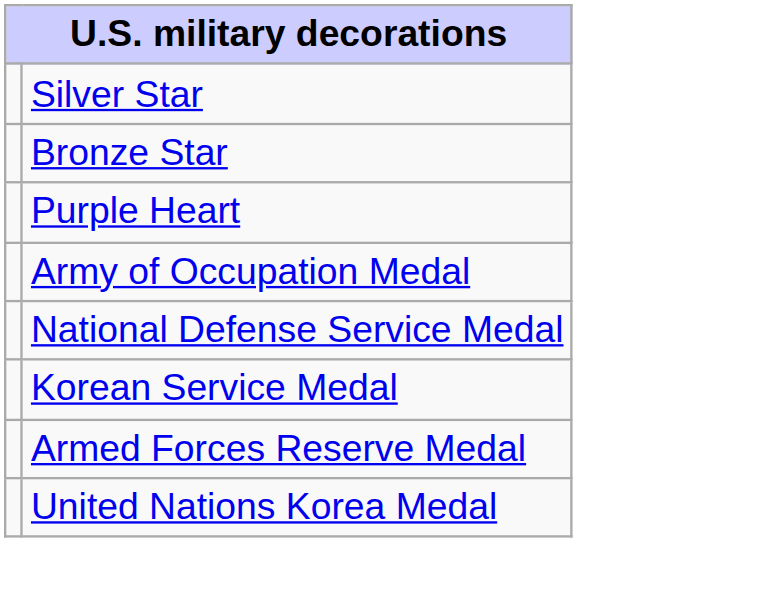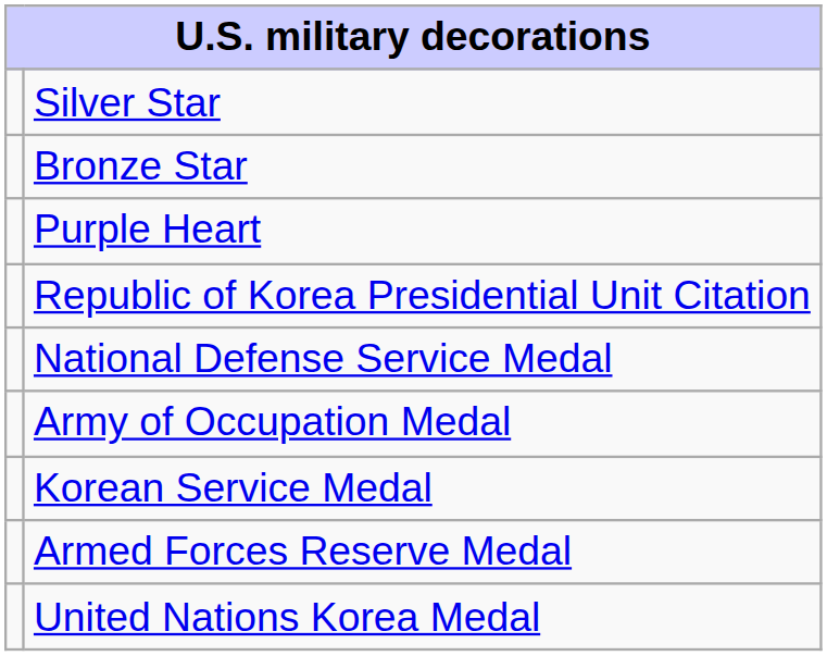 <table class="wikitable">
 <tr bgcolor = "#ccccff" align=center>
 <td colspan=2><strong>U.S. military decorations</strong></td>
 </tr>
 <tr>
 <td></td>
 <td><a href='#'>Silver Star</a></td>
 </tr>
 <tr>
 <td></td>
 <td><a href='#'>Bronze Star</a></td>
 </tr>
 <tr>
 <td></td>
 <td><a href='#'>Purple Heart</a></td>
 </tr>
 <tr>
 <td></td>
-<td><a href='#'>Army of Occupation Medal</a></td>
+<td><a href='#'>Republic of Korea Presidential Unit Citation</a></td>
 </tr>
 <tr>
 <td></td>
 <td><a href='#'>National Defense Service Medal</a></td>
+</tr>
+<tr>
+<td></td>
+<td><a href='#'>Army of Occupation Medal</a></td>
 </tr>
 <tr>
 <td></td>
 <td><a href='#'>Korean Service Medal</a></td>
 </tr>
 <tr>
 <td></td>
 <td><a href='#'>Armed Forces Reserve Medal</a></td>
 </tr>
 <tr>
 <td></td>
 <td><a href='#'>United Nations Korea Medal</a></td>
 </tr>
 </table>
